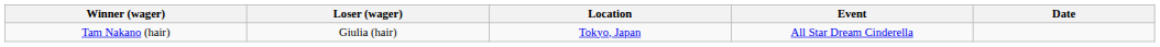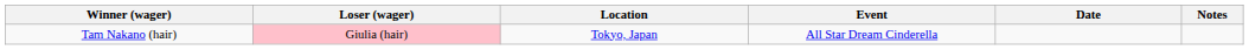 <table class="wikitable sortable" width=100%  style="text-align: center">
 <tr>
 <th width=20% scope="col">Winner (wager)</th>
 <th width=20% scope="col">Loser (wager)</th>
 <th width=20% scope="col">Location</th>
 <th width=20% scope="col">Event</th>
 <th width=15% scope="col">Date</th>
+<th class="unsortable" width=5% scope="col">Notes</th>
 </tr>
 <tr>
 <td><a href='#'>Tam Nakano</a> (hair)</td>
-<td>Giulia  (hair)</td>
+<td style="background: pink;">Giulia  (hair)</td>
 <td><a href='#'>Tokyo, Japan</a></td>
 <td><a href='#'>All Star Dream Cinderella</a></td>
 <td></td>
+<td></td>
 </tr>
 </table>
